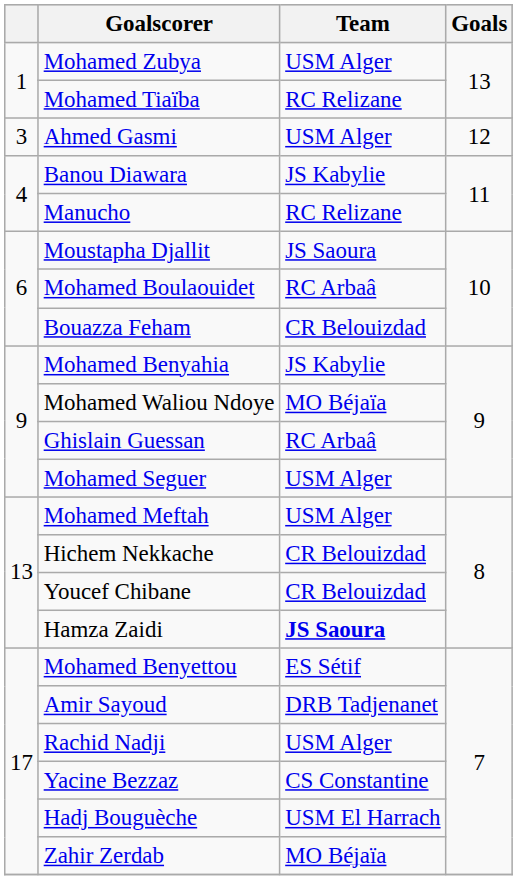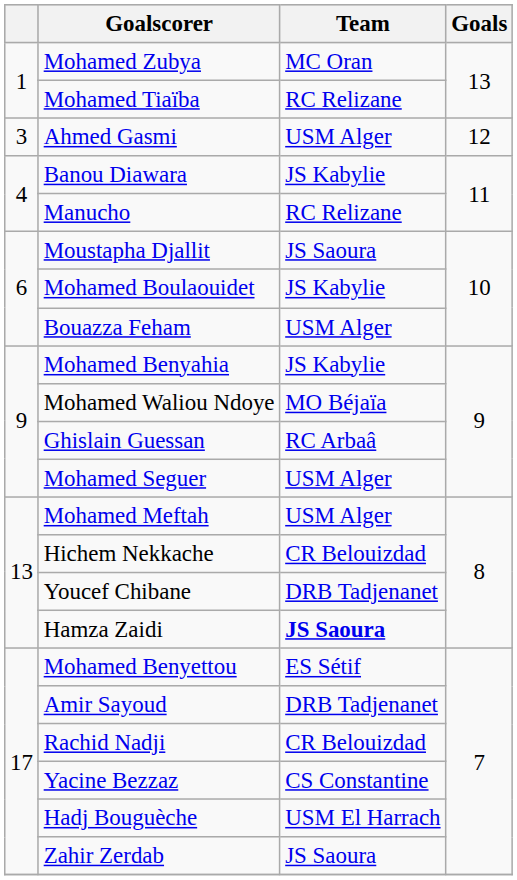 <table class="wikitable" style="font-size: 95%;">
 <tr bgcolor="#CCCCCC" align="center">
 <th scope="col"></th>
 <th scope="col">Goalscorer</th>
 <th scope="col">Team</th>
 <th scope="col">Goals</th>
 </tr>
 <tr>
 <td rowspan=2 align="center">1</td>
 <td> <a href='#'>Mohamed Zubya</a></td>
-<td><a href='#'>USM Alger</a></td>
+<td><a href='#'>MC Oran</a></td>
 <td rowspan=2 align="center">13</td>
 </tr>
 <tr>
 <td> <a href='#'>Mohamed Tiaïba</a></td>
 <td><a href='#'>RC Relizane</a></td>
 </tr>
 <tr>
 <td align="center">3</td>
 <td> <a href='#'>Ahmed Gasmi</a></td>
 <td><a href='#'>USM Alger</a></td>
 <td align="center">12</td>
 </tr>
 <tr>
 <td rowspan=2 align="center">4</td>
 <td> <a href='#'>Banou Diawara</a></td>
 <td><a href='#'>JS Kabylie</a></td>
 <td rowspan=2 align="center">11</td>
 </tr>
 <tr>
 <td> <a href='#'>Manucho</a></td>
 <td><a href='#'>RC Relizane</a></td>
 </tr>
 <tr>
 <td rowspan=3 align="center">6</td>
 <td> <a href='#'>Moustapha Djallit</a></td>
 <td><a href='#'>JS Saoura</a></td>
 <td rowspan=3 align="center">10</td>
 </tr>
 <tr>
 <td> <a href='#'>Mohamed Boulaouidet</a></td>
-<td><a href='#'>RC Arbaâ</a></td>
+<td><a href='#'>JS Kabylie</a></td>
 </tr>
 <tr>
 <td> <a href='#'>Bouazza Feham</a></td>
-<td><a href='#'>CR Belouizdad</a></td>
+<td><a href='#'>USM Alger</a></td>
 </tr>
 <tr>
 <td rowspan=4 align="center">9</td>
 <td> <a href='#'>Mohamed Benyahia</a></td>
 <td><a href='#'>JS Kabylie</a></td>
 <td rowspan=4 align="center">9</td>
 </tr>
 <tr>
 <td> Mohamed Waliou Ndoye</td>
 <td><a href='#'>MO Béjaïa</a></td>
 </tr>
 <tr>
 <td> <a href='#'>Ghislain Guessan</a></td>
 <td><a href='#'>RC Arbaâ</a></td>
 </tr>
 <tr>
 <td> <a href='#'>Mohamed Seguer</a></td>
 <td><a href='#'>USM Alger</a></td>
 </tr>
 <tr>
 <td rowspan=4 align="center">13</td>
 <td> <a href='#'>Mohamed Meftah</a></td>
 <td><a href='#'>USM Alger</a></td>
 <td rowspan=4 align="center">8</td>
 </tr>
 <tr>
 <td> Hichem Nekkache</td>
 <td><a href='#'>CR Belouizdad</a></td>
 </tr>
 <tr>
 <td> Youcef Chibane</td>
-<td><a href='#'>CR Belouizdad</a></td>
+<td><a href='#'>DRB Tadjenanet</a></td>
 </tr>
 <tr>
 <td> Hamza Zaidi</td>
 <td><strong><a href='#'>JS Saoura</a></strong></td>
 </tr>
 <tr>
 <td rowspan=6 align="center">17</td>
 <td> <a href='#'>Mohamed Benyettou</a></td>
 <td><a href='#'>ES Sétif</a></td>
 <td rowspan=6 align="center">7</td>
 </tr>
 <tr>
 <td> <a href='#'>Amir Sayoud</a></td>
 <td><a href='#'>DRB Tadjenanet</a></td>
 </tr>
 <tr>
 <td> <a href='#'>Rachid Nadji</a></td>
-<td><a href='#'>USM Alger</a></td>
+<td><a href='#'>CR Belouizdad</a></td>
 </tr>
 <tr>
 <td> <a href='#'>Yacine Bezzaz</a></td>
 <td><a href='#'>CS Constantine</a></td>
 </tr>
 <tr>
 <td> <a href='#'>Hadj Bouguèche</a></td>
 <td><a href='#'>USM El Harrach</a></td>
 </tr>
 <tr>
 <td> <a href='#'>Zahir Zerdab</a></td>
-<td><a href='#'>MO Béjaïa</a></td>
+<td><a href='#'>JS Saoura</a></td>
 </tr>
 <tr>
 </tr>
 </table>
